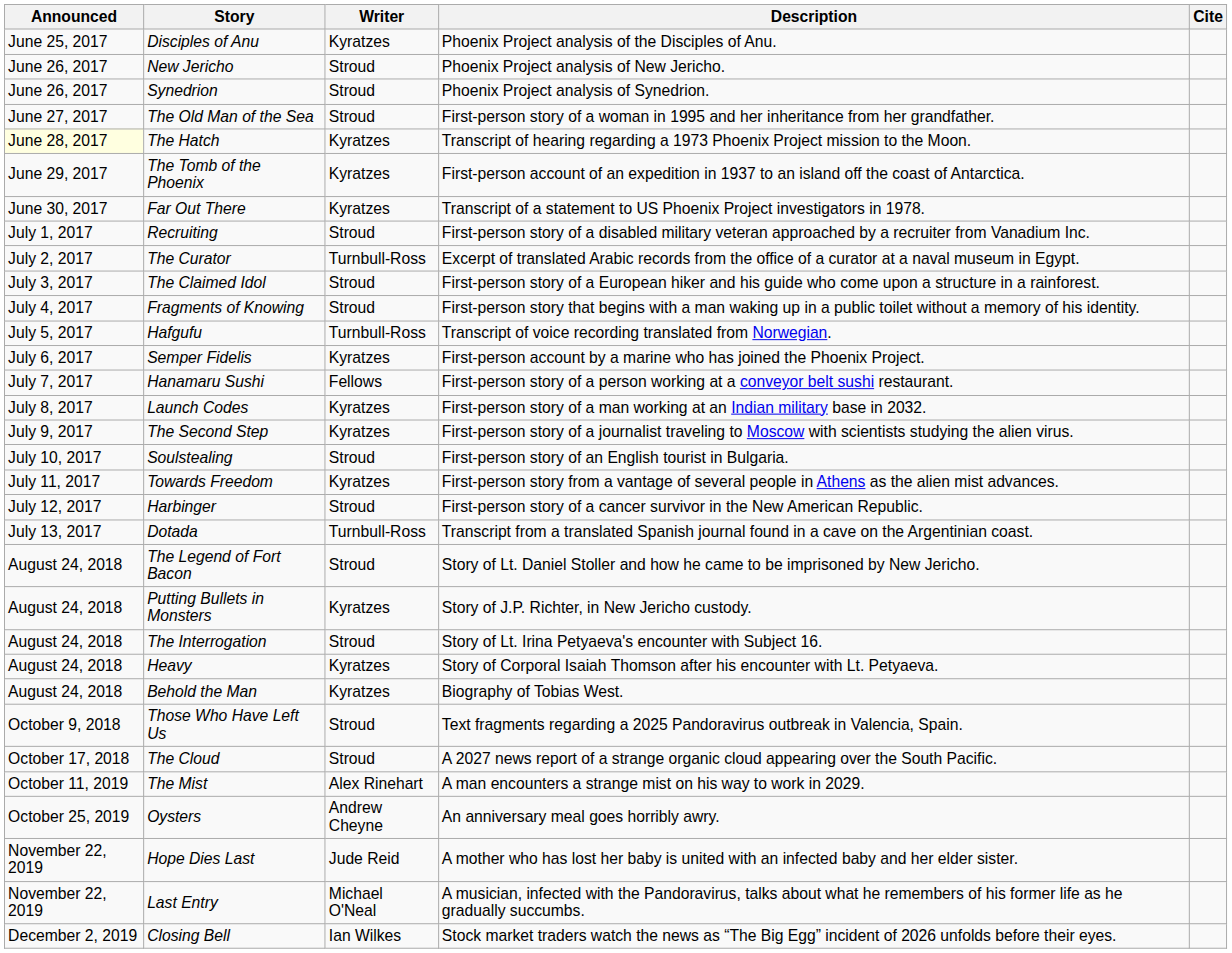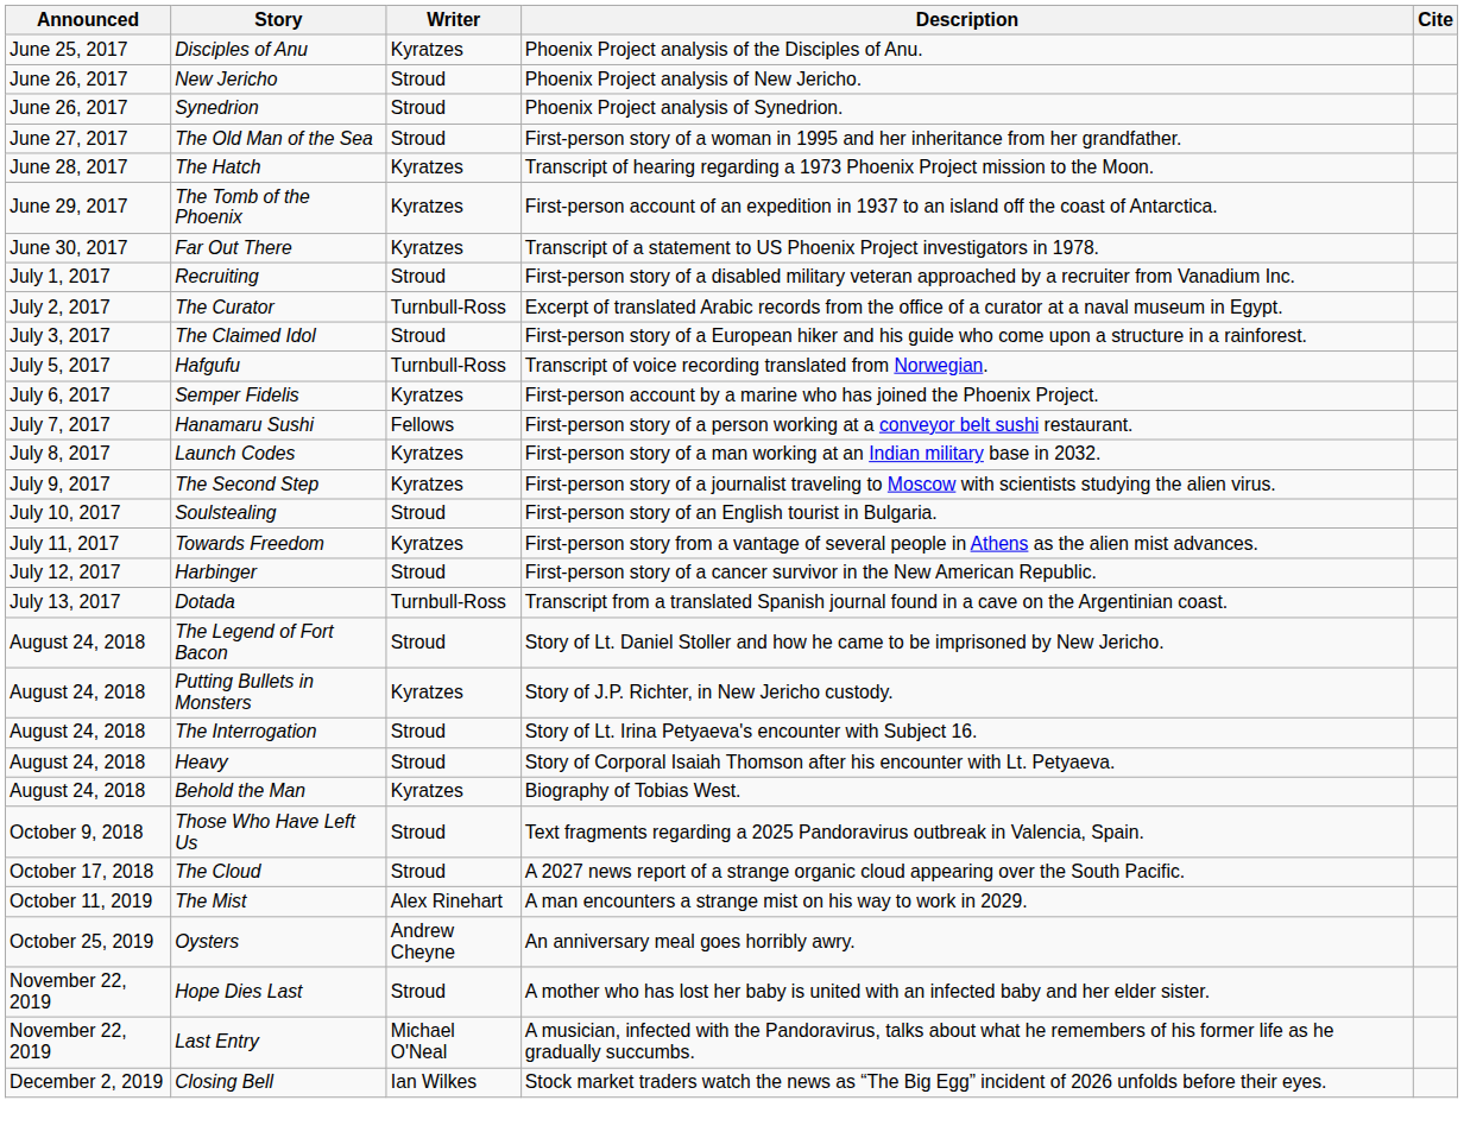 <table class="wikitable">
 <tr>
 <th>Announced</th>
 <th>Story</th>
 <th>Writer</th>
 <th>Description</th>
 <th>Cite</th>
 </tr>
 <tr>
 <td>June 25, 2017</td>
 <td><em>Disciples of Anu</em></td>
 <td>Kyratzes</td>
 <td>Phoenix Project analysis of the Disciples of Anu.</td>
 <td></td>
 </tr>
 <tr>
 <td>June 26, 2017</td>
 <td><em>New Jericho</em></td>
 <td>Stroud</td>
 <td>Phoenix Project analysis of New Jericho.</td>
 <td></td>
 </tr>
 <tr>
 <td>June 26, 2017</td>
 <td><em>Synedrion</em></td>
 <td>Stroud</td>
 <td>Phoenix Project analysis of Synedrion.</td>
 <td></td>
 </tr>
 <tr>
 <td>June 27, 2017</td>
 <td><em>The Old Man of the Sea</em></td>
 <td>Stroud</td>
 <td>First-person story of a woman in 1995 and her inheritance from her grandfather.</td>
 <td></td>
 </tr>
 <tr>
-<td style="background: lightyellow;">June 28, 2017</td>
+<td>June 28, 2017</td>
 <td><em>The Hatch</em></td>
 <td>Kyratzes</td>
 <td>Transcript of hearing regarding a 1973 Phoenix Project mission to the Moon.</td>
 <td></td>
 </tr>
 <tr>
 <td>June 29, 2017</td>
 <td><em>The Tomb of the Phoenix</em></td>
 <td>Kyratzes</td>
 <td>First-person account of an expedition in 1937 to an island off the coast of Antarctica.</td>
 <td></td>
 </tr>
 <tr>
 <td>June 30, 2017</td>
 <td><em>Far Out There</em></td>
 <td>Kyratzes</td>
 <td>Transcript of a statement to US Phoenix Project investigators in 1978.</td>
 <td></td>
 </tr>
 <tr>
 <td>July 1, 2017</td>
 <td><em>Recruiting</em></td>
 <td>Stroud</td>
 <td>First-person story of a disabled military veteran approached by a recruiter from Vanadium Inc.</td>
 <td></td>
 </tr>
 <tr>
 <td>July 2, 2017</td>
 <td><em>The Curator</em></td>
 <td>Turnbull-Ross</td>
 <td>Excerpt of translated Arabic records from the office of a curator at a naval museum in Egypt.</td>
 <td></td>
 </tr>
 <tr>
 <td>July 3, 2017</td>
 <td><em>The Claimed Idol</em></td>
 <td>Stroud</td>
 <td>First-person story of a European hiker and his guide who come upon a structure in a rainforest.</td>
-<td></td>
-</tr>
-<tr>
-<td>July 4, 2017</td>
-<td><em>Fragments of Knowing</em></td>
-<td>Stroud</td>
-<td>First-person story that begins with a man waking up in a public toilet without a memory of his identity.</td>
 <td></td>
 </tr>
 <tr>
 <td>July 5, 2017</td>
 <td><em>Hafgufu</em></td>
 <td>Turnbull-Ross</td>
 <td>Transcript of voice recording translated from <a href='#'>Norwegian</a>.</td>
 <td></td>
 </tr>
 <tr>
 <td>July 6, 2017</td>
 <td><em>Semper Fidelis</em></td>
 <td>Kyratzes</td>
 <td>First-person account by a marine who has joined the Phoenix Project.</td>
 <td></td>
 </tr>
 <tr>
 <td>July 7, 2017</td>
 <td><em>Hanamaru Sushi</em></td>
 <td>Fellows</td>
 <td>First-person story of a person working at a <a href='#'>conveyor belt sushi</a> restaurant.</td>
 <td></td>
 </tr>
 <tr>
 <td>July 8, 2017</td>
 <td><em>Launch Codes</em></td>
 <td>Kyratzes</td>
 <td>First-person story of a man working at an <a href='#'>Indian military</a> base in 2032.</td>
 <td></td>
 </tr>
 <tr>
 <td>July 9, 2017</td>
 <td><em>The Second Step</em></td>
 <td>Kyratzes</td>
 <td>First-person story of a journalist traveling to <a href='#'>Moscow</a> with scientists studying the alien virus.</td>
 <td></td>
 </tr>
 <tr>
 <td>July 10, 2017</td>
 <td><em>Soulstealing</em></td>
 <td>Stroud</td>
 <td>First-person story of an English tourist in Bulgaria.</td>
 <td></td>
 </tr>
 <tr>
 <td>July 11, 2017</td>
 <td><em>Towards Freedom</em></td>
 <td>Kyratzes</td>
 <td>First-person story from a vantage of several people in <a href='#'>Athens</a> as the alien mist advances.</td>
 <td></td>
 </tr>
 <tr>
 <td>July 12, 2017</td>
 <td><em>Harbinger</em></td>
 <td>Stroud</td>
 <td>First-person story of a cancer survivor in the New American Republic.</td>
 <td></td>
 </tr>
 <tr>
 <td>July 13, 2017</td>
 <td><em>Dotada</em></td>
 <td>Turnbull-Ross</td>
 <td>Transcript from a translated Spanish journal found in a cave on the Argentinian coast.</td>
 <td></td>
 </tr>
 <tr>
 <td>August 24, 2018</td>
 <td><em>The Legend of Fort Bacon</em></td>
 <td>Stroud</td>
 <td>Story of Lt. Daniel Stoller and how he came to be imprisoned by New Jericho.</td>
 <td></td>
 </tr>
 <tr>
 <td>August 24, 2018</td>
 <td><em>Putting Bullets in Monsters</em></td>
 <td>Kyratzes</td>
 <td>Story of J.P. Richter, in New Jericho custody.</td>
 <td></td>
 </tr>
 <tr>
 <td>August 24, 2018</td>
 <td><em>The Interrogation</em></td>
 <td>Stroud</td>
 <td>Story of Lt. Irina Petyaeva's encounter with Subject 16.</td>
 <td></td>
 </tr>
 <tr>
 <td>August 24, 2018</td>
 <td><em>Heavy</em></td>
-<td>Kyratzes</td>
+<td>Stroud</td>
 <td>Story of Corporal Isaiah Thomson after his encounter with Lt. Petyaeva.</td>
 <td></td>
 </tr>
 <tr>
 <td>August 24, 2018</td>
 <td><em>Behold the Man</em></td>
 <td>Kyratzes</td>
 <td>Biography of Tobias West.</td>
 <td></td>
 </tr>
 <tr>
 <td>October 9, 2018</td>
 <td><em>Those Who Have Left Us</em></td>
 <td>Stroud</td>
 <td>Text fragments regarding a 2025 Pandoravirus outbreak in Valencia, Spain.</td>
 <td></td>
 </tr>
 <tr>
 <td>October 17, 2018</td>
 <td><em>The Cloud</em></td>
 <td>Stroud</td>
 <td>A 2027 news report of a strange organic cloud appearing over the South Pacific.</td>
 <td></td>
 </tr>
 <tr>
 <td>October 11, 2019</td>
 <td><em>The Mist</em></td>
 <td>Alex Rinehart</td>
 <td>A man encounters a strange mist on his way to work in 2029.</td>
 <td></td>
 </tr>
 <tr>
 <td>October 25, 2019</td>
 <td><em>Oysters</em></td>
 <td>Andrew Cheyne</td>
 <td>An anniversary meal goes horribly awry.</td>
 <td></td>
 </tr>
 <tr>
 <td>November 22, 2019</td>
 <td><em>Hope Dies Last</em></td>
-<td>Jude Reid</td>
+<td>Stroud</td>
 <td>A mother who has lost her baby is united with an infected baby and her elder sister.</td>
 <td></td>
 </tr>
 <tr>
 <td>November 22, 2019</td>
 <td><em>Last Entry</em></td>
 <td>Michael O'Neal</td>
 <td>A musician, infected with the Pandoravirus, talks about what he remembers of his former life as he gradually succumbs.</td>
 <td></td>
 </tr>
 <tr>
 <td>December 2, 2019</td>
 <td><em>Closing Bell</em></td>
 <td>Ian Wilkes</td>
 <td>Stock market traders watch the news as “The Big Egg” incident of 2026 unfolds before their eyes.</td>
 <td></td>
 </tr>
 </table>
